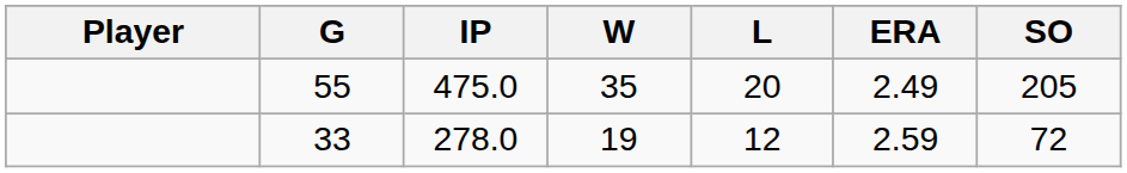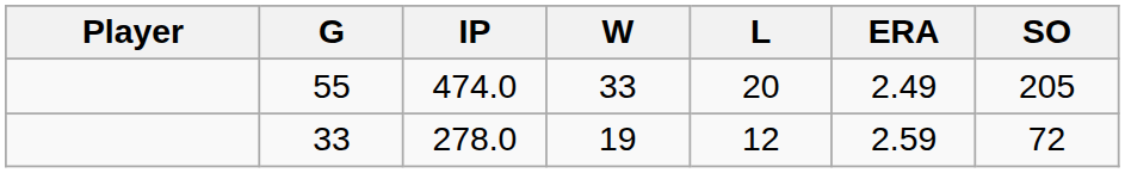 <table class="wikitable sortable">
 <tr>
 <th bgcolor="#DDDDFF" width="16%">Player</th>
 <th bgcolor="#DDDDFF" width="9%">G</th>
 <th bgcolor="#DDDDFF" width="9%">IP</th>
 <th bgcolor="#DDDDFF" width="9%">W</th>
 <th bgcolor="#DDDDFF" width="9%">L</th>
 <th bgcolor="#DDDDFF" width="9%">ERA</th>
 <th bgcolor="#DDDDFF" width="9%">SO</th>
 </tr>
 <tr align="center">
 <td></td>
 <td>55</td>
-<td>475.0</td>
-<td>35</td>
+<td>474.0</td>
+<td>33</td>
 <td>20</td>
 <td>2.49</td>
 <td>205</td>
 </tr>
 <tr align="center">
 <td></td>
 <td>33</td>
 <td>278.0</td>
 <td>19</td>
 <td>12</td>
 <td>2.59</td>
 <td>72</td>
 </tr>
 </table>
